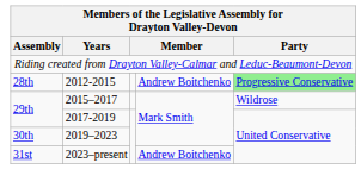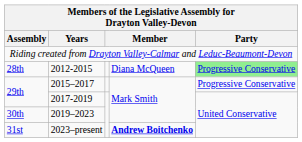 <table class="wikitable" align=right>
 <tr>
 <th colspan=5>Members of the Legislative Assembly for<br>Drayton Valley-Devon</th>
 </tr>
 <tr>
 <th>Assembly</th>
 <th>Years</th>
 <th colspan="2">Member</th>
 <th>Party</th>
 </tr>
 <tr>
 <td align="center" colspan=5><em>Riding created from <a href='#'>Drayton Valley-Calmar</a> and <a href='#'>Leduc-Beaumont-Devon</a></em></td>
 </tr>
 <tr>
 <td><a href='#'>28th</a></td>
 <td>2012-2015</td>
 <td></td>
-<td><a href='#'>Andrew Boitchenko</a></td>
+<td><a href='#'>Diana McQueen</a></td>
 <td style="background: lightgreen;"><a href='#'>Progressive Conservative</a></td>
 </tr>
 <tr>
 <td rowspan=2><a href='#'>29th</a></td>
 <td>2015–2017</td>
 <td></td>
 <td rowspan=3><a href='#'>Mark Smith</a></td>
-<td><a href='#'>Wildrose</a></td>
+<td><a href='#'>Progressive Conservative</a></td>
 </tr>
 <tr>
 <td>2017-2019</td>
 <td rowspan=3 ></td>
 <td rowspan="3"><a href='#'>United Conservative</a></td>
 </tr>
 <tr>
 <td><a href='#'>30th</a></td>
 <td>2019–2023</td>
 </tr>
 <tr>
 <td><a href='#'>31st</a></td>
 <td>2023–present</td>
-<td><a href='#'>Andrew Boitchenko</a></td>
+<td><strong><a href='#'>Andrew Boitchenko</a></strong></td>
 </tr>
 </table>
